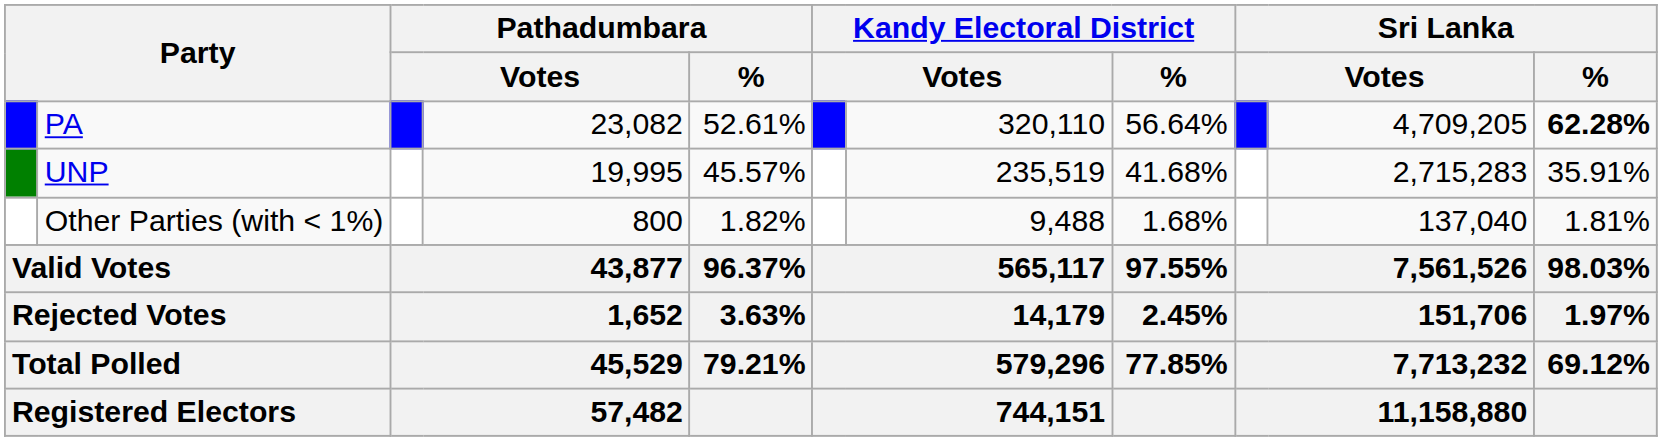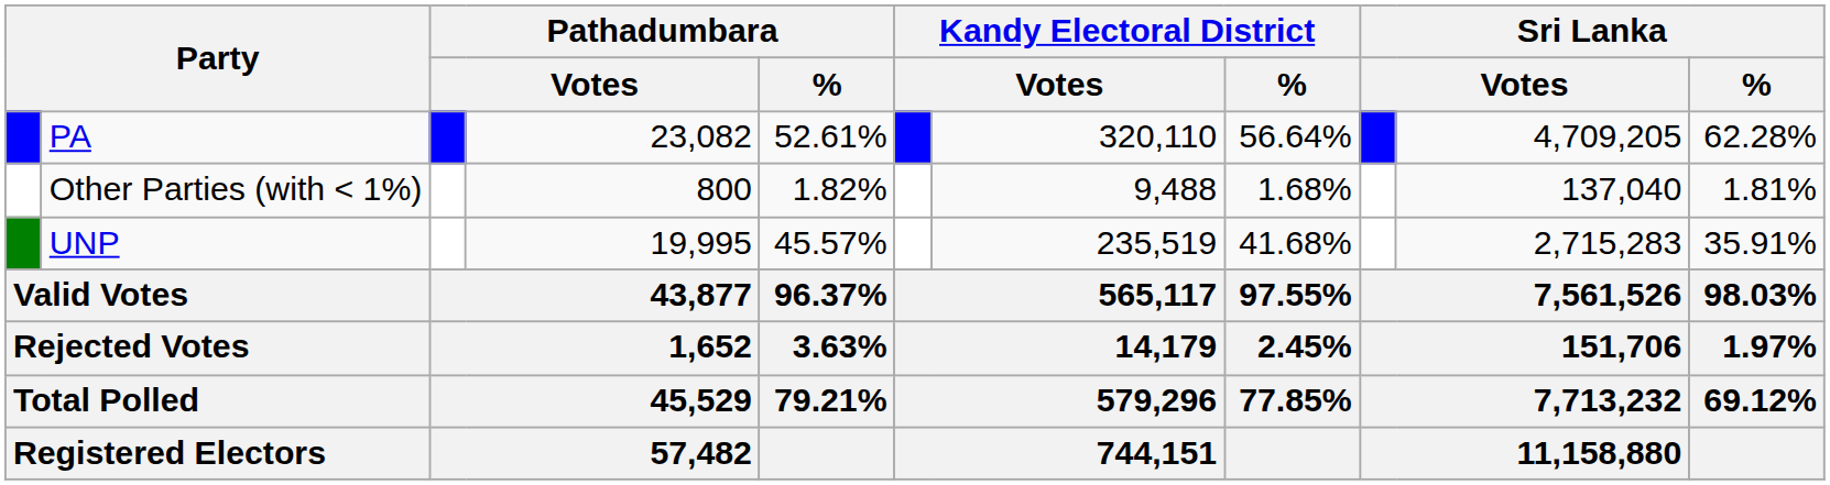 <table class="wikitable">
 <tr>
 <th colspan="2" width="144px"rowspan="2">Party</th>
 <th colspan="3" width="216px">Pathadumbara</th>
 <th colspan="3" width="216px"><a href='#'>Kandy Electoral District</a></th>
 <th colspan="3" width="216px">Sri Lanka</th>
 </tr>
 <tr>
 <th colspan="2" width="144px">Votes</th>
 <th>%</th>
 <th colspan="2" width="144px">Votes</th>
 <th>%</th>
 <th colspan="2" width="144px">Votes</th>
 <th>%</th>
 </tr>
 <tr>
 <td style="background-color:blue;" width="10px"></td>
 <td style="text-align:left;"><a href='#'>PA</a></td>
 <td style="background-color:blue;" width="10px"></td>
 <td style="text-align:right;">23,082</td>
 <td style="text-align:right;">52.61%</td>
 <td style="background-color:blue;" width="10px"></td>
 <td style="text-align:right;">320,110</td>
 <td style="text-align:right;">56.64%</td>
 <td style="background-color:blue;" width="10px"></td>
 <td style="text-align:right;">4,709,205</td>
-<td style="text-align:right;"><strong>62.28%</strong></td>
+<td style="text-align:right;">62.28%</td>
+</tr>
+<tr>
+<td style="background-color:white;" width="10px"></td>
+<td style="text-align:left;">Other Parties (with < 1%)</td>
+<td style="background-color:white;" width="10px"></td>
+<td style="text-align:right;">800</td>
+<td style="text-align:right;">1.82%</td>
+<td style="background-color:white;" width="10px"></td>
+<td style="text-align:right;">9,488</td>
+<td style="text-align:right;">1.68%</td>
+<td style="background-color:white;" width="10px"></td>
+<td style="text-align:right;">137,040</td>
+<td style="text-align:right;">1.81%</td>
 </tr>
 <tr>
 <td style="background-color:green;" width="10px"></td>
 <td style="text-align:left;"><a href='#'>UNP</a></td>
 <td style="background-color:white;" width="10px"></td>
 <td style="text-align:right;">19,995</td>
 <td style="text-align:right;">45.57%</td>
 <td style="background-color:white;" width="10px"></td>
 <td style="text-align:right;">235,519</td>
 <td style="text-align:right;">41.68%</td>
 <td style="background-color:white;" width="10px"></td>
 <td style="text-align:right;">2,715,283</td>
 <td style="text-align:right;">35.91%</td>
-</tr>
-<tr>
-<td style="background-color:white;" width="10px"></td>
-<td style="text-align:left;">Other Parties (with < 1%)</td>
-<td style="background-color:white;" width="10px"></td>
-<td style="text-align:right;">800</td>
-<td style="text-align:right;">1.82%</td>
-<td style="background-color:white;" width="10px"></td>
-<td style="text-align:right;">9,488</td>
-<td style="text-align:right;">1.68%</td>
-<td style="background-color:white;" width="10px"></td>
-<td style="text-align:right;">137,040</td>
-<td style="text-align:right;">1.81%</td>
 </tr>
 <tr>
 <th colspan="2" width="144px"style="text-align:left;">Valid Votes</th>
 <th style="text-align:right;"colspan="2" width="144px">43,877</th>
 <th style="text-align:right;">96.37%</th>
 <th style="text-align:right;"colspan="2" width="144px">565,117</th>
 <th style="text-align:right;">97.55%</th>
 <th style="text-align:right;"colspan="2" width="144px">7,561,526</th>
 <th style="text-align:right;">98.03%</th>
 </tr>
 <tr>
 <th colspan="2" width="144px"style="text-align:left;">Rejected Votes</th>
 <th style="text-align:right;"colspan="2" width="144px">1,652</th>
 <th style="text-align:right;">3.63%</th>
 <th style="text-align:right;"colspan="2" width="144px">14,179</th>
 <th style="text-align:right;">2.45%</th>
 <th style="text-align:right;"colspan="2" width="144px">151,706</th>
 <th style="text-align:right;">1.97%</th>
 </tr>
 <tr>
 <th colspan="2" width="144px"style="text-align:left;">Total Polled</th>
 <th style="text-align:right;"colspan="2" width="144px">45,529</th>
 <th style="text-align:right;">79.21%</th>
 <th style="text-align:right;"colspan="2" width="144px">579,296</th>
 <th style="text-align:right;">77.85%</th>
 <th style="text-align:right;"colspan="2" width="144px">7,713,232</th>
 <th style="text-align:right;">69.12%</th>
 </tr>
 <tr>
 <th colspan="2" width="144px"style="text-align:left;">Registered Electors</th>
 <th style="text-align:right;"colspan="2" width="144px">57,482</th>
 <th></th>
 <th style="text-align:right;"colspan="2" width="144px">744,151</th>
 <th></th>
 <th style="text-align:right;"colspan="2" width="144px">11,158,880</th>
 <th></th>
 </tr>
 </table>
